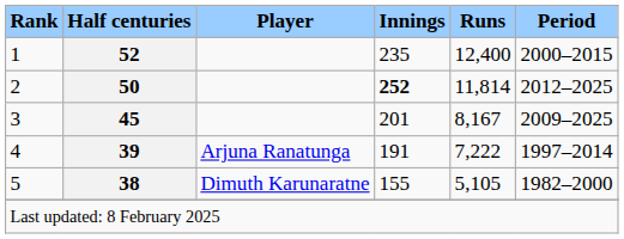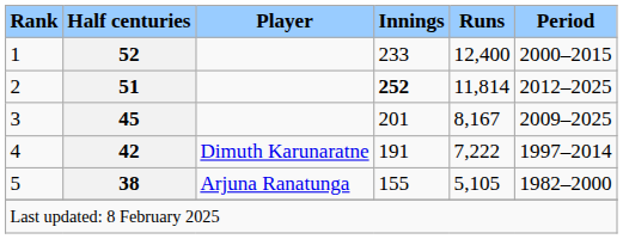 <table class="wikitable plainrowheaders sortable">
 <tr>
 <th scope=col style="background:#9cf;">Rank</th>
 <th scope=col style="background:#9cf;">Half centuries</th>
 <th scope=col style="background:#9cf;">Player</th>
 <th scope=col style="background:#9cf;">Innings</th>
 <th scope=col style="background:#9cf;">Runs</th>
 <th scope=col style="background:#9cf;">Period</th>
 </tr>
 <tr>
 <td>1</td>
 <th>52</th>
 <td></td>
-<td>235</td>
+<td>233</td>
 <td>12,400</td>
 <td>2000–2015</td>
 </tr>
 <tr>
 <td>2</td>
-<th>50</th>
+<th>51</th>
 <td></td>
 <td><strong>252</strong></td>
 <td>11,814</td>
 <td>2012–2025</td>
 </tr>
 <tr>
 <td>3</td>
 <th>45</th>
 <td></td>
 <td>201</td>
 <td>8,167</td>
 <td>2009–2025</td>
 </tr>
 <tr>
 <td>4</td>
-<th>39</th>
-<td><a href='#'>Arjuna Ranatunga</a></td>
+<th>42</th>
+<td><a href='#'>Dimuth Karunaratne</a></td>
 <td>191</td>
 <td>7,222</td>
 <td>1997–2014</td>
 </tr>
 <tr>
 <td>5</td>
 <th>38</th>
-<td><a href='#'>Dimuth Karunaratne</a></td>
+<td><a href='#'>Arjuna Ranatunga</a></td>
 <td>155</td>
 <td>5,105</td>
 <td>1982–2000</td>
 </tr>
 <tr>
 </tr>
 <tr class=sortbottom>
 <td colspan=6><small>Last updated: 8 February 2025</small></td>
 </tr>
 </table>
